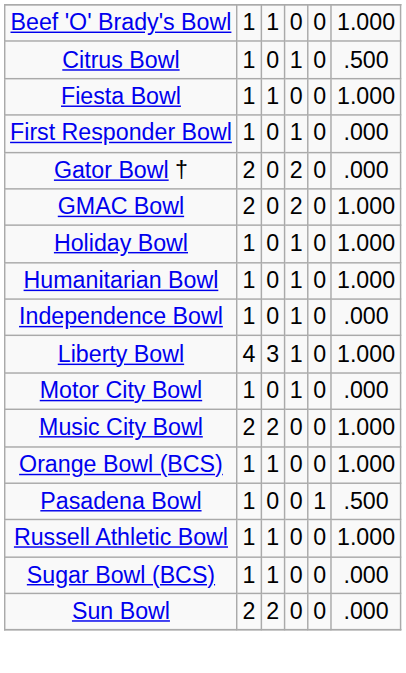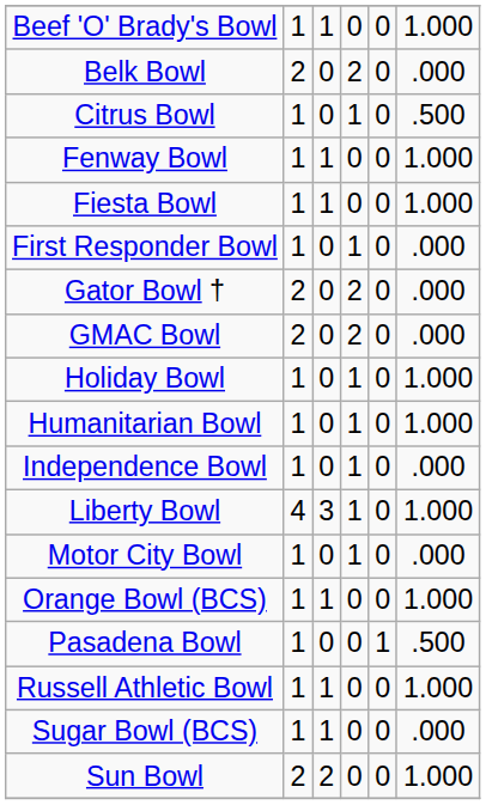 <table class="wikitable sortable" style="text-align:center">
 <tr>
 </tr>
 <tr>
 <td><a href='#'>Beef 'O' Brady's Bowl</a></td>
 <td>1</td>
 <td>1</td>
 <td>0</td>
 <td>0</td>
 <td>1.000</td>
 </tr>
 <tr>
+<td><a href='#'>Belk Bowl</a></td>
+<td>2</td>
+<td>0</td>
+<td>2</td>
+<td>0</td>
+<td>.000</td>
+</tr>
+<tr>
 <td><a href='#'>Citrus Bowl</a></td>
 <td>1</td>
 <td>0</td>
 <td>1</td>
 <td>0</td>
 <td>.500</td>
+</tr>
+<tr>
+<td><a href='#'>Fenway Bowl</a></td>
+<td>1</td>
+<td>1</td>
+<td>0</td>
+<td>0</td>
+<td>1.000</td>
 </tr>
 <tr>
 <td><a href='#'>Fiesta Bowl</a></td>
 <td>1</td>
 <td>1</td>
 <td>0</td>
 <td>0</td>
 <td>1.000</td>
 </tr>
 <tr>
 <td><a href='#'>First Responder Bowl</a></td>
 <td>1</td>
 <td>0</td>
 <td>1</td>
 <td>0</td>
 <td>.000</td>
 </tr>
 <tr>
 <td><a href='#'>Gator Bowl</a> †</td>
 <td>2</td>
 <td>0</td>
 <td>2</td>
 <td>0</td>
 <td>.000</td>
 </tr>
 <tr>
 <td><a href='#'>GMAC Bowl</a></td>
 <td>2</td>
 <td>0</td>
 <td>2</td>
 <td>0</td>
-<td>1.000</td>
+<td>.000</td>
 </tr>
 <tr>
 <td><a href='#'>Holiday Bowl</a></td>
 <td>1</td>
 <td>0</td>
 <td>1</td>
 <td>0</td>
 <td>1.000</td>
 </tr>
 <tr>
 <td><a href='#'>Humanitarian Bowl</a></td>
 <td>1</td>
 <td>0</td>
 <td>1</td>
 <td>0</td>
 <td>1.000</td>
 </tr>
 <tr>
 <td><a href='#'>Independence Bowl</a></td>
 <td>1</td>
 <td>0</td>
 <td>1</td>
 <td>0</td>
 <td>.000</td>
 </tr>
 <tr>
 <td><a href='#'>Liberty Bowl</a></td>
 <td>4</td>
 <td>3</td>
 <td>1</td>
 <td>0</td>
 <td>1.000</td>
 </tr>
 <tr>
 <td><a href='#'>Motor City Bowl</a></td>
 <td>1</td>
 <td>0</td>
 <td>1</td>
 <td>0</td>
 <td>.000</td>
 </tr>
 <tr>
-<td><a href='#'>Music City Bowl</a></td>
-<td>2</td>
-<td>2</td>
-<td>0</td>
-<td>0</td>
-<td>1.000</td>
-</tr>
-<tr>
 <td><a href='#'>Orange Bowl (BCS)</a></td>
 <td>1</td>
 <td>1</td>
 <td>0</td>
 <td>0</td>
 <td>1.000</td>
 </tr>
 <tr>
 <td><a href='#'>Pasadena Bowl</a></td>
 <td>1</td>
 <td>0</td>
 <td>0</td>
 <td>1</td>
 <td>.500</td>
 </tr>
 <tr>
 <td><a href='#'>Russell Athletic Bowl</a></td>
 <td>1</td>
 <td>1</td>
 <td>0</td>
 <td>0</td>
 <td>1.000</td>
 </tr>
 <tr>
 <td><a href='#'>Sugar Bowl (BCS)</a></td>
 <td>1</td>
 <td>1</td>
 <td>0</td>
 <td>0</td>
 <td>.000</td>
 </tr>
 <tr>
 <td><a href='#'>Sun Bowl</a></td>
 <td>2</td>
 <td>2</td>
 <td>0</td>
 <td>0</td>
-<td>.000</td>
+<td>1.000</td>
 </tr>
 <tr c>
 </tr>
 </table>
